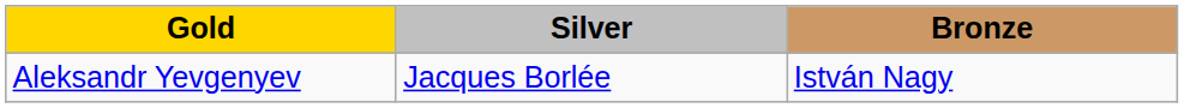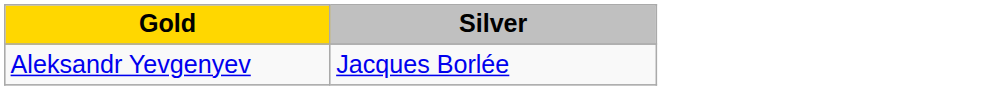 <table class="wikitable" style="text-align:left">
 <tr align="center">
 <td width=200 bgcolor=gold><strong>Gold</strong></td>
 <td width=200 bgcolor=silver><strong>Silver</strong></td>
-<td width=200 bgcolor=CC9966><strong>Bronze</strong></td>
 </tr>
 <tr>
 <td><a href='#'>Aleksandr Yevgenyev</a><br><em></em></td>
 <td><a href='#'>Jacques Borlée</a><br><em></em></td>
-<td><a href='#'>István Nagy</a><br><em></em></td>
 </tr>
 </table>
